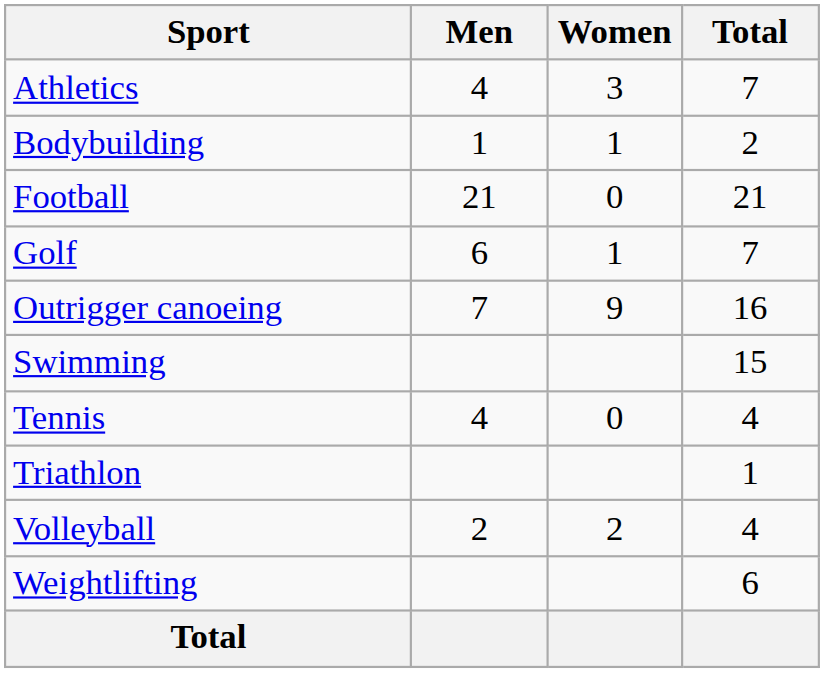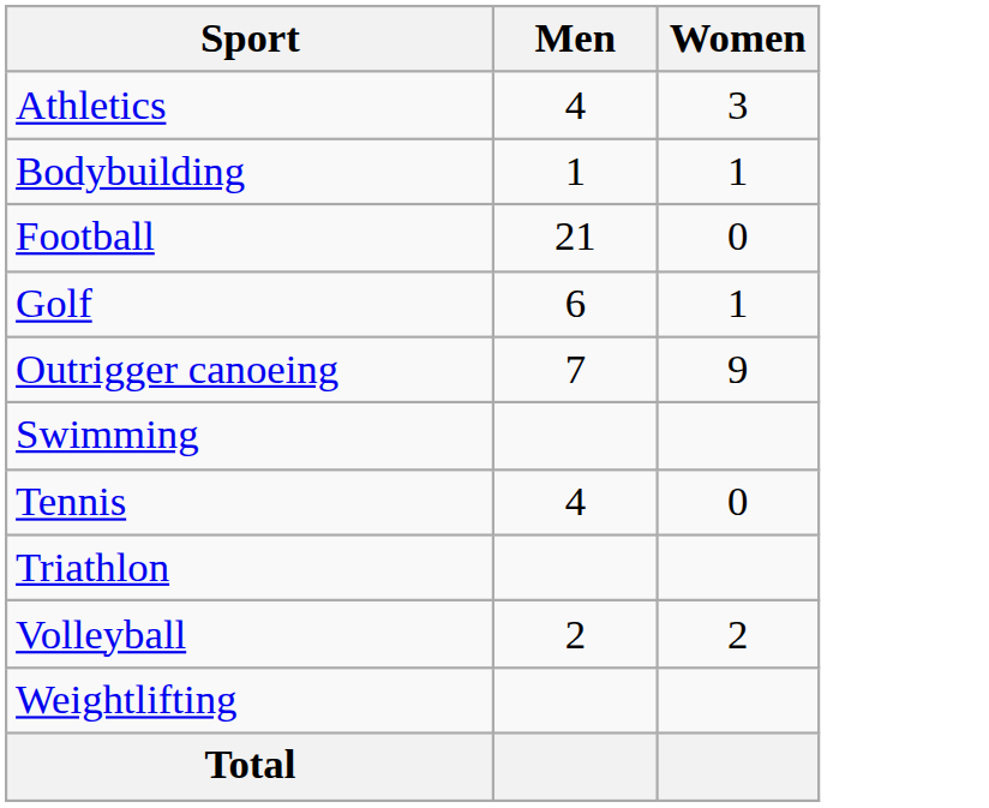 <table class="wikitable sortable" style="text-align:center;">
 <tr>
 <th width=180>Sport</th>
 <th width=55>Men</th>
 <th width=55>Women</th>
-<th width=55>Total</th>
 </tr>
 <tr>
 <td align=left><a href='#'>Athletics</a></td>
 <td>4</td>
 <td>3</td>
-<td>7</td>
 </tr>
 <tr>
 <td align=left><a href='#'>Bodybuilding</a></td>
 <td>1</td>
 <td>1</td>
-<td>2</td>
 </tr>
 <tr>
 <td align=left><a href='#'>Football</a></td>
 <td>21</td>
 <td>0</td>
-<td>21</td>
 </tr>
 <tr>
 <td align=left><a href='#'>Golf</a></td>
 <td>6</td>
 <td>1</td>
-<td>7</td>
 </tr>
 <tr>
 <td align=left><a href='#'>Outrigger canoeing</a></td>
 <td>7</td>
 <td>9</td>
-<td>16</td>
 </tr>
 <tr>
 <td align=left><a href='#'>Swimming</a></td>
 <td></td>
 <td></td>
-<td>15</td>
 </tr>
 <tr>
 <td align=left><a href='#'>Tennis</a></td>
 <td>4</td>
 <td>0</td>
-<td>4</td>
 </tr>
 <tr>
 <td align=left><a href='#'>Triathlon</a></td>
 <td></td>
 <td></td>
-<td>1</td>
 </tr>
 <tr>
 <td align=left><a href='#'>Volleyball</a></td>
 <td>2</td>
 <td>2</td>
-<td>4</td>
 </tr>
 <tr>
 <td align=left><a href='#'>Weightlifting</a></td>
 <td></td>
 <td></td>
-<td>6</td>
 </tr>
 <tr>
 <th>Total</th>
 <th></th>
 <th></th>
-<th></th>
 </tr>
 </table>
